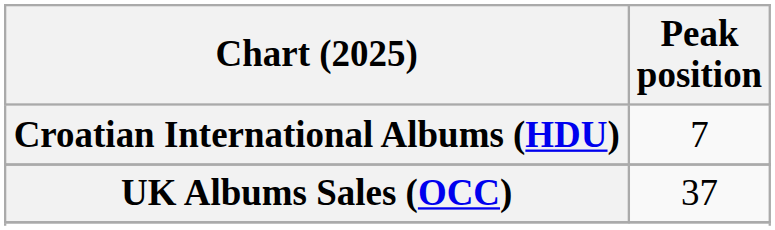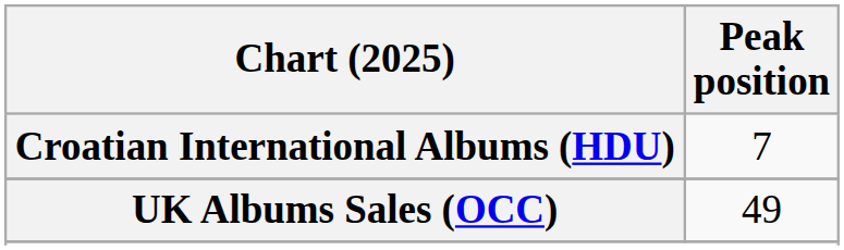 <table class="wikitable sortable plainrowheaders" style="text-align:center">
 <tr>
 <th scope="col">Chart (2025)</th>
 <th scope="col">Peak<br>position</th>
 </tr>
 <tr>
 <th scope="row">Croatian International Albums (<a href='#'>HDU</a>)</th>
 <td>7</td>
 </tr>
 <tr>
 </tr>
 <tr>
 </tr>
 <tr>
 <th scope="row">UK Albums Sales (<a href='#'>OCC</a>)</th>
-<td>37</td>
+<td>49</td>
 </tr>
 <tr>
 </tr>
 <tr>
 </tr>
 <tr>
 </tr>
 </table>
